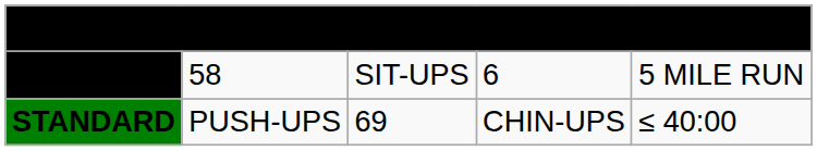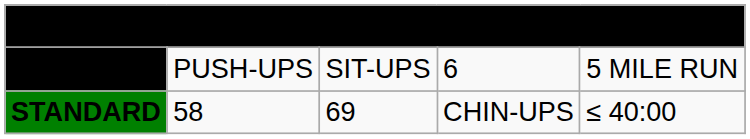 <table class="wikitable">
 <tr style="background: black" align="center">
 <td colspan="5" style="font-size:;"><span><strong>RANGER ASSESSMENT AND SELECTION PROGRAM</strong></span></td>
 </tr>
 <tr>
 <td style="background: black"><span> <strong>EVENTS</strong></span></td>
-<td>58</td>
+<td>PUSH-UPS</td>
 <td>SIT-UPS</td>
 <td>6</td>
 <td>5 MILE RUN</td>
 </tr>
 <tr>
 <td style="background: green"><strong>STANDARD</strong></td>
-<td>PUSH-UPS</td>
+<td>58</td>
 <td>69</td>
 <td>CHIN-UPS</td>
 <td>≤ 40:00</td>
 </tr>
 </table>
